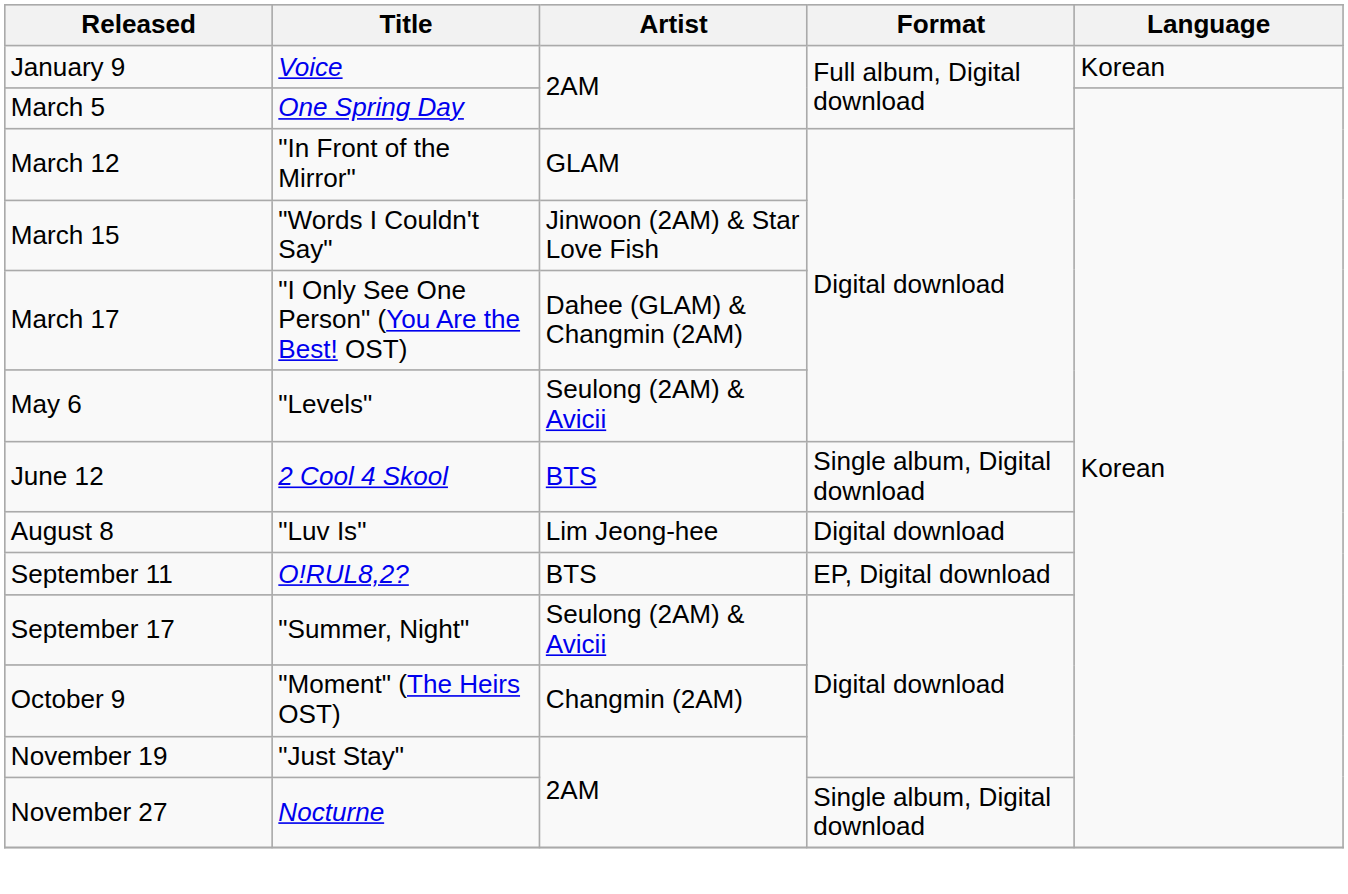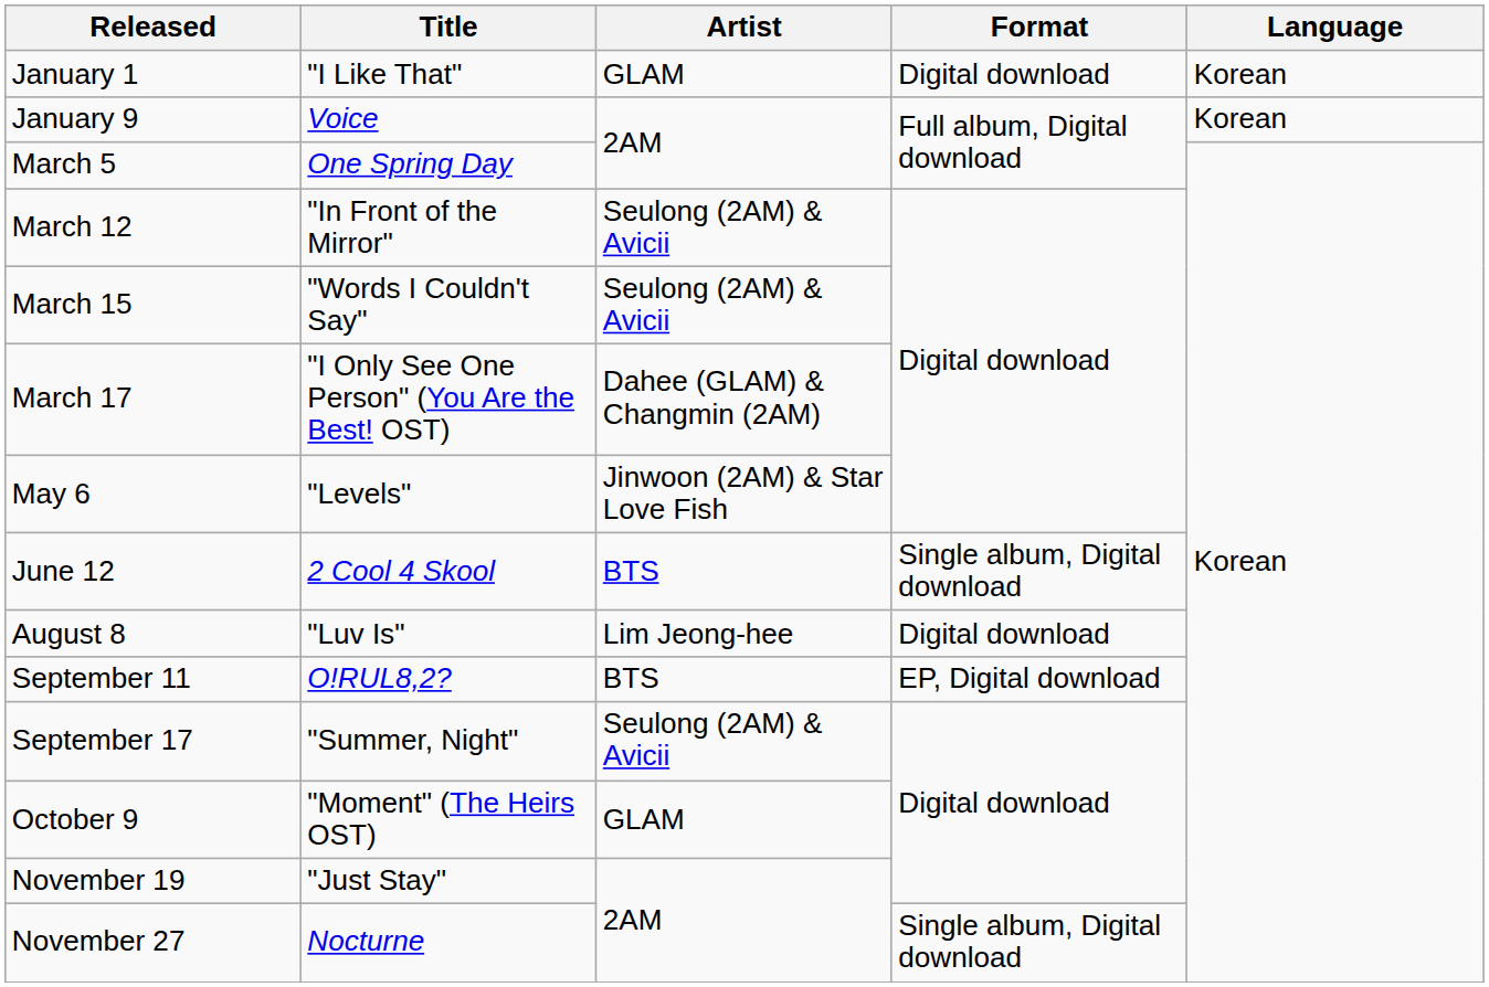 <table class="wikitable sortable" align="left center" style="width:65%;">
 <tr>
 <th style="width:20%;">Released</th>
 <th style="width:20%;">Title</th>
 <th style="width:20%;">Artist</th>
 <th style="width:20%;">Format</th>
 <th style="width:20%;">Language</th>
+</tr>
+<tr>
+<td>January 1</td>
+<td>"I Like That"</td>
+<td>GLAM</td>
+<td>Digital download</td>
+<td>Korean</td>
 </tr>
 <tr>
 <td>January 9</td>
 <td><em><a href='#'>Voice</a></em></td>
 <td rowspan="2">2AM</td>
 <td rowspan="2">Full album, Digital download</td>
 <td>Korean</td>
 </tr>
 <tr>
 <td>March 5</td>
 <td><em><a href='#'>One Spring Day</a></em></td>
 <td rowspan="12">Korean</td>
 </tr>
 <tr>
 <td>March 12</td>
 <td>"In Front of the Mirror"</td>
-<td>GLAM</td>
+<td rowspan="1">Seulong (2AM) & <a href='#'>Avicii</a></td>
 <td rowspan="4">Digital download</td>
 </tr>
 <tr>
 <td>March 15</td>
 <td>"Words I Couldn't Say"</td>
-<td rowspan="1">Jinwoon (2AM) & Star Love Fish</td>
+<td rowspan="1">Seulong (2AM) & <a href='#'>Avicii</a></td>
 </tr>
 <tr>
 <td>March 17</td>
 <td>"I Only See One Person" (<a href='#'>You Are the Best!</a> OST)</td>
 <td>Dahee (GLAM) & Changmin (2AM)</td>
 </tr>
 <tr>
 <td>May 6</td>
 <td>"Levels"</td>
-<td rowspan="1">Seulong (2AM) & <a href='#'>Avicii</a></td>
+<td rowspan="1">Jinwoon (2AM) & Star Love Fish</td>
 </tr>
 <tr>
 <td>June 12</td>
 <td><em><a href='#'>2 Cool 4 Skool</a></em></td>
 <td><a href='#'>BTS</a></td>
 <td>Single album, Digital download</td>
 </tr>
 <tr>
 <td>August 8</td>
 <td>"Luv Is"</td>
 <td>Lim Jeong-hee</td>
 <td>Digital download</td>
 </tr>
 <tr>
 <td>September 11</td>
 <td><em><a href='#'>O!RUL8,2?</a></em></td>
 <td>BTS</td>
 <td>EP, Digital download</td>
 </tr>
 <tr>
 <td>September 17</td>
 <td>"Summer, Night"</td>
 <td rowspan="1">Seulong (2AM) & <a href='#'>Avicii</a></td>
 <td rowspan="3">Digital download</td>
 </tr>
 <tr>
 <td>October 9</td>
 <td>"Moment" (<a href='#'>The Heirs</a> OST)</td>
-<td>Changmin (2AM)</td>
+<td>GLAM</td>
 </tr>
 <tr>
 <td>November 19</td>
 <td>"Just Stay"</td>
 <td rowspan="2">2AM</td>
 </tr>
 <tr>
 <td>November 27</td>
 <td><em><a href='#'>Nocturne</a></em></td>
 <td>Single album, Digital download</td>
 </tr>
 <tr>
 </tr>
 </table>
